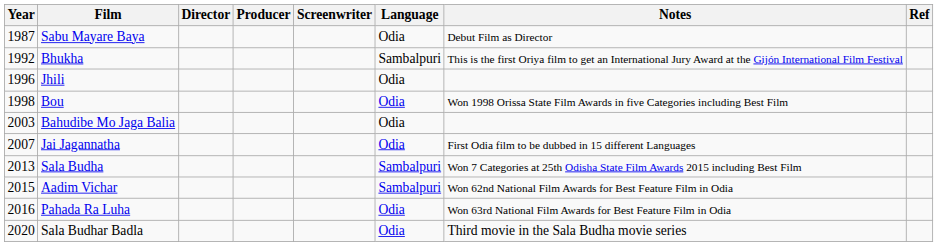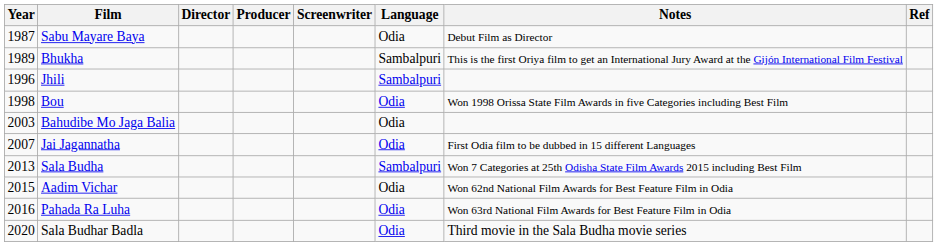 <table class="wikitable">
 <tr>
 <th>Year</th>
 <th>Film</th>
 <th>Director</th>
 <th>Producer</th>
 <th>Screenwriter</th>
 <th>Language</th>
 <th>Notes</th>
 <th>Ref</th>
 </tr>
 <tr>
 <td>1987</td>
 <td><a href='#'>Sabu Mayare Baya</a></td>
 <td></td>
 <td></td>
 <td></td>
 <td>Odia</td>
 <td><small>Debut Film as Director</small></td>
 <td></td>
 </tr>
 <tr>
-<td>1992</td>
+<td>1989</td>
 <td><a href='#'>Bhukha</a></td>
 <td></td>
 <td></td>
 <td></td>
 <td>Sambalpuri</td>
 <td><small>This is the first Oriya film to get an International Jury Award at the <a href='#'>Gijón International Film Festival</a></small></td>
 <td></td>
 </tr>
 <tr>
 <td>1996</td>
 <td><a href='#'>Jhili</a></td>
 <td></td>
 <td></td>
 <td></td>
-<td>Odia</td>
+<td><a href='#'>Sambalpuri</a></td>
 <td></td>
 <td></td>
 </tr>
 <tr>
 <td>1998</td>
 <td><a href='#'>Bou</a></td>
 <td></td>
 <td></td>
 <td></td>
 <td><a href='#'>Odia</a></td>
 <td><small>Won 1998 Orissa State Film Awards in five Categories including Best Film</small></td>
 <td></td>
 </tr>
 <tr>
 <td>2003</td>
 <td><a href='#'>Bahudibe Mo Jaga Balia</a></td>
 <td></td>
 <td></td>
 <td></td>
 <td>Odia</td>
 <td></td>
 <td></td>
 </tr>
 <tr>
 <td>2007</td>
 <td><a href='#'>Jai Jagannatha</a></td>
 <td></td>
 <td></td>
 <td></td>
 <td><a href='#'>Odia</a></td>
 <td><small>First Odia film to be dubbed in 15 different Languages</small></td>
 <td></td>
 </tr>
 <tr>
 <td>2013</td>
 <td><a href='#'>Sala Budha</a></td>
 <td></td>
 <td></td>
 <td></td>
 <td><a href='#'>Sambalpuri</a></td>
 <td><small>Won 7 Categories at 25th <a href='#'>Odisha State Film Awards</a> 2015 including Best Film</small></td>
 <td></td>
 </tr>
 <tr>
 <td>2015</td>
 <td><a href='#'>Aadim Vichar</a></td>
 <td></td>
 <td></td>
 <td></td>
-<td><a href='#'>Sambalpuri</a></td>
+<td>Odia</td>
 <td><small>Won 62nd National Film Awards for Best Feature Film in Odia</small></td>
 <td></td>
 </tr>
 <tr>
 <td>2016</td>
 <td><a href='#'>Pahada Ra Luha</a></td>
 <td></td>
 <td></td>
 <td></td>
 <td><a href='#'>Odia</a></td>
 <td><small>Won 63rd National Film Awards for Best Feature Film in Odia</small></td>
 <td></td>
 </tr>
 <tr>
 <td>2020</td>
 <td>Sala Budhar Badla</td>
 <td></td>
 <td></td>
 <td></td>
 <td><a href='#'>Odia</a></td>
 <td>Third movie in the Sala Budha movie series</td>
 <td></td>
 </tr>
 </table>
